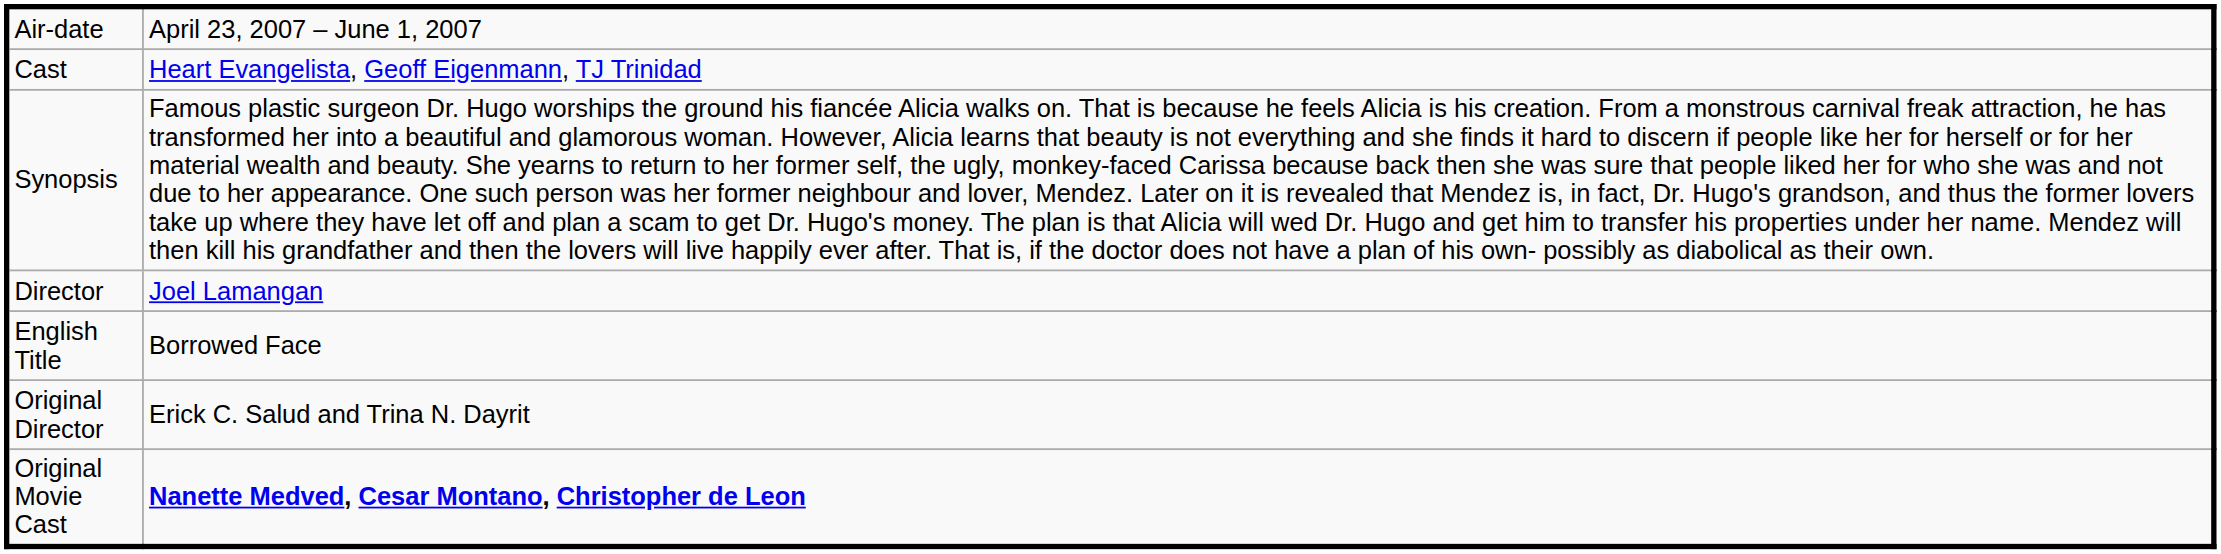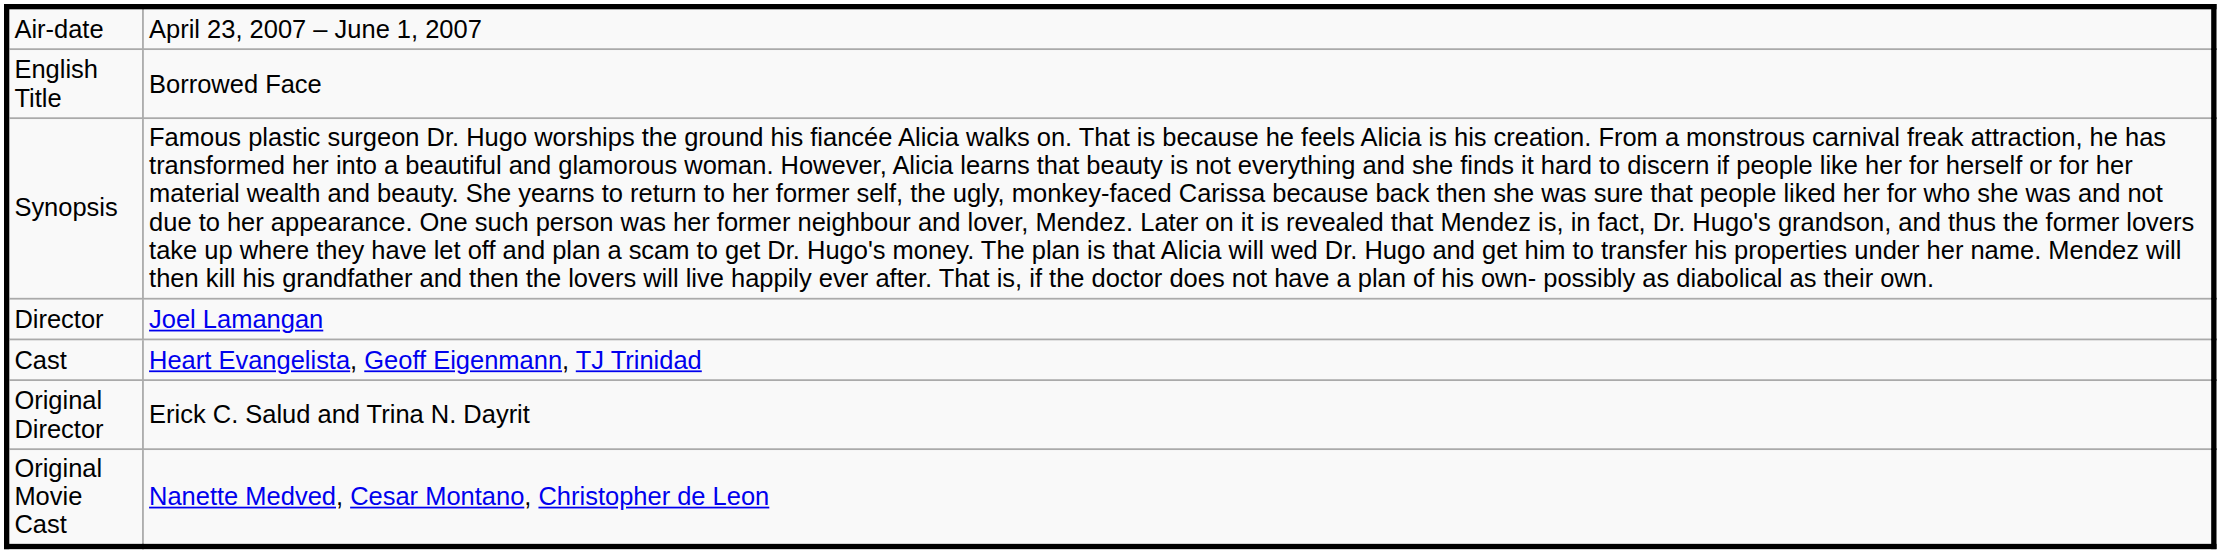 <table class="wikitable" style="border:#000 solid; font-size:90%;">
 <tr>
 <td>Air-date</td>
 <td>April 23, 2007 – June 1, 2007</td>
 </tr>
 <tr>
-<td>Cast</td>
-<td><a href='#'>Heart Evangelista</a>, <a href='#'>Geoff Eigenmann</a>, <a href='#'>TJ Trinidad</a></td>
+<td>English Title</td>
+<td>Borrowed Face</td>
 </tr>
 <tr>
 <td>Synopsis</td>
 <td>Famous plastic surgeon Dr. Hugo worships the ground his fiancée Alicia walks on. That is because he feels Alicia is his creation. From a monstrous carnival freak attraction, he has transformed her into a beautiful and glamorous woman. However, Alicia learns that beauty is not everything and she finds it hard to discern if people like her for herself or for her material wealth and beauty. She yearns to return to her former self, the ugly, monkey-faced Carissa because back then she was sure that people liked her for who she was and not due to her appearance. One such person was her former neighbour and lover, Mendez. Later on it is revealed that Mendez is, in fact, Dr. Hugo's grandson, and thus the former lovers take up where they have let off and plan a scam to get Dr. Hugo's money. The plan is that Alicia will wed Dr. Hugo and get him to transfer his properties under her name. Mendez will then kill his grandfather and then the lovers will live happily ever after. That is, if the doctor does not have a plan of his own- possibly as diabolical as their own.</td>
 </tr>
 <tr>
 <td>Director</td>
 <td><a href='#'>Joel Lamangan</a></td>
 </tr>
 <tr>
-<td>English Title</td>
-<td>Borrowed Face</td>
+<td>Cast</td>
+<td><a href='#'>Heart Evangelista</a>, <a href='#'>Geoff Eigenmann</a>, <a href='#'>TJ Trinidad</a></td>
 </tr>
 <tr>
 <td>Original Director</td>
 <td>Erick C. Salud and Trina N. Dayrit</td>
 </tr>
 <tr>
 <td>Original Movie Cast</td>
-<td><strong><a href='#'>Nanette Medved</a>, <a href='#'>Cesar Montano</a>, <a href='#'>Christopher de Leon</a></strong></td>
+<td><a href='#'>Nanette Medved</a>, <a href='#'>Cesar Montano</a>, <a href='#'>Christopher de Leon</a></td>
 </tr>
 </table>
